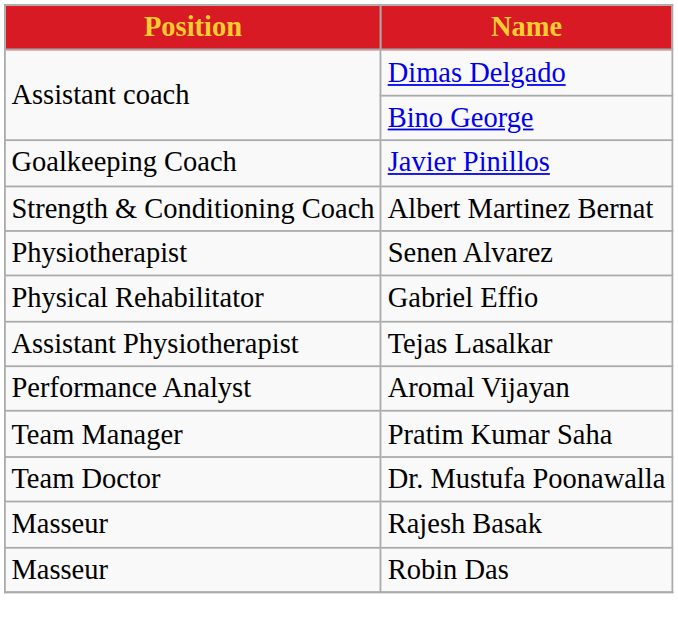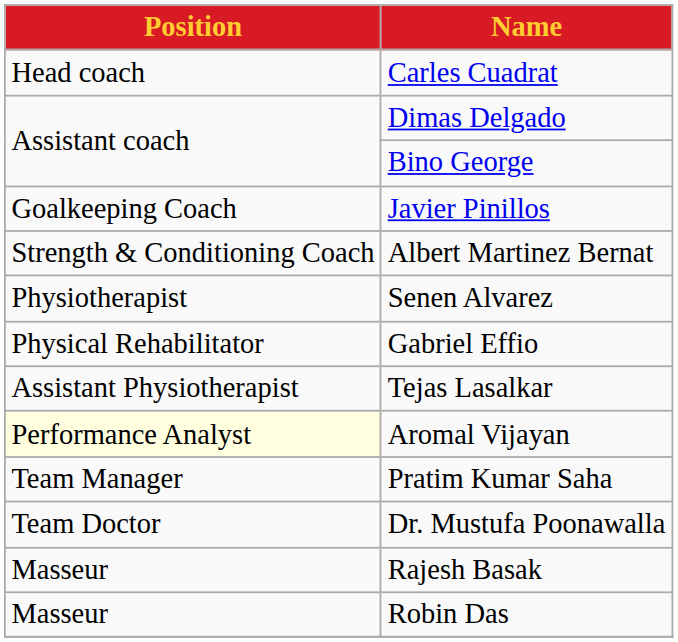 <table class="wikitable">
 <tr>
 <th style="background:#d71a23; color:#ffcd31; text-align:center;">Position</th>
 <th style="background:#d71a23; color:#ffcd31; text-align:center;">Name</th>
+</tr>
+<tr>
+<td>Head coach</td>
+<td align=left> <a href='#'>Carles Cuadrat</a></td>
 </tr>
 <tr>
 <td rowspan="2">Assistant coach</td>
 <td align=left> <a href='#'>Dimas Delgado</a></td>
 </tr>
 <tr>
 <td align=left> <a href='#'>Bino George</a></td>
 </tr>
 <tr>
 <td>Goalkeeping Coach</td>
 <td align=left> <a href='#'>Javier Pinillos</a></td>
 </tr>
 <tr>
 <td>Strength & Conditioning Coach</td>
 <td align=left> Albert Martinez Bernat</td>
 </tr>
 <tr>
 <td>Physiotherapist</td>
 <td align=left> Senen Alvarez</td>
 </tr>
 <tr>
 <td>Physical Rehabilitator</td>
 <td align=left> Gabriel Effio</td>
 </tr>
 <tr>
 <td>Assistant Physiotherapist</td>
 <td align=left> Tejas Lasalkar</td>
 </tr>
 <tr>
-<td>Performance Analyst</td>
+<td style="background: lightyellow;">Performance Analyst</td>
 <td align=left> Aromal Vijayan</td>
 </tr>
 <tr>
 <td>Team Manager</td>
 <td align=left> Pratim Kumar Saha</td>
 </tr>
 <tr>
 <td>Team Doctor</td>
 <td align=left> Dr. Mustufa Poonawalla</td>
 </tr>
 <tr>
 <td>Masseur</td>
 <td align=left> Rajesh Basak</td>
 </tr>
 <tr>
 <td>Masseur</td>
 <td align=left> Robin Das</td>
 </tr>
 <tr>
 </tr>
 </table>
